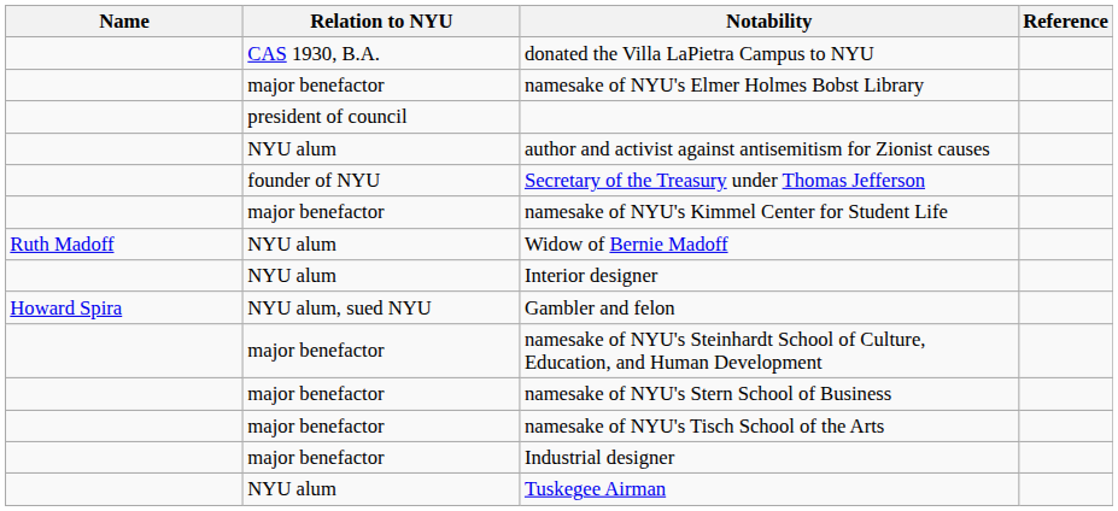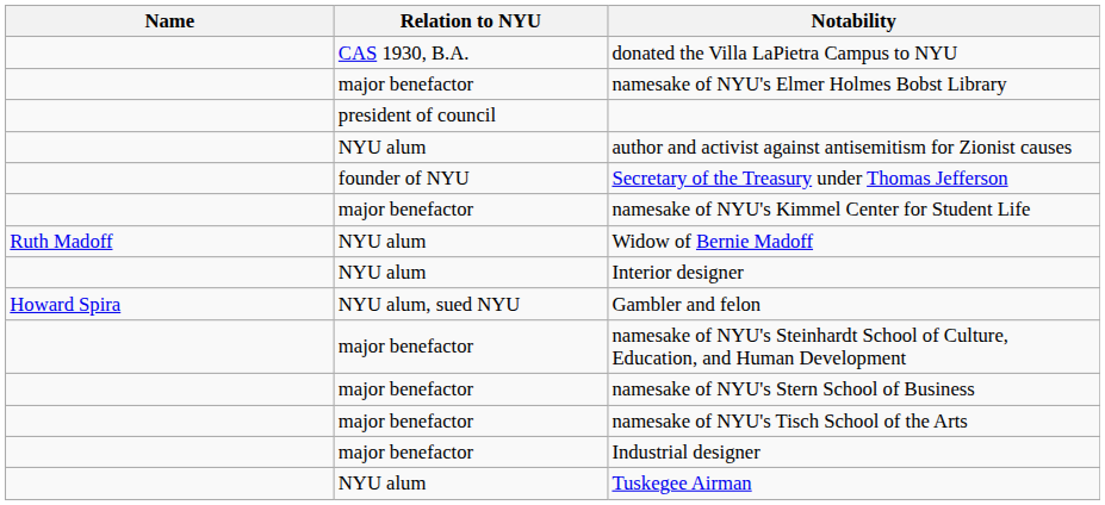 <table class="wikitable sortable" style="width:100%">
 <tr>
 <th style="width:*;">Name</th>
 <th style="width:25%;">Relation to NYU</th>
 <th style="width:45%;">Notability</th>
-<th style="width:5%;" class="unsortable">Reference</th>
 </tr>
 <tr>
 <td></td>
 <td><a href='#'>CAS</a> 1930, B.A.</td>
 <td>donated the Villa LaPietra Campus to NYU</td>
-<td style="text-align:center;"></td>
 </tr>
 <tr>
 <td></td>
 <td>major benefactor</td>
 <td>namesake of NYU's Elmer Holmes Bobst Library</td>
-<td style="text-align:center;"></td>
 </tr>
 <tr>
 <td></td>
 <td>president of council</td>
 <td></td>
-<td style="text-align:center;"></td>
 </tr>
 <tr>
 <td></td>
 <td>NYU alum</td>
 <td>author and activist against antisemitism for Zionist causes</td>
-<td style="text-align:center;"></td>
 </tr>
 <tr>
 <td></td>
 <td>founder of NYU</td>
 <td><a href='#'>Secretary of the Treasury</a> under <a href='#'>Thomas Jefferson</a></td>
-<td style="text-align:center;"></td>
 </tr>
 <tr>
 <td></td>
 <td>major benefactor</td>
 <td>namesake of NYU's Kimmel Center for Student Life</td>
-<td style="text-align:center;"></td>
 </tr>
 <tr>
 <td><a href='#'>Ruth Madoff</a></td>
 <td>NYU alum</td>
 <td>Widow of <a href='#'>Bernie Madoff</a></td>
-<td></td>
 </tr>
 <tr>
 <td></td>
 <td>NYU alum</td>
 <td>Interior designer</td>
-<td style="text-align:center;"></td>
 </tr>
 <tr>
 <td><a href='#'>Howard Spira</a></td>
 <td>NYU alum, sued NYU</td>
 <td>Gambler and felon</td>
-<td style="text-align:center;"></td>
 </tr>
 <tr>
 <td></td>
 <td>major benefactor</td>
 <td>namesake of NYU's Steinhardt School of Culture, Education, and Human Development</td>
-<td style="text-align:center;"></td>
 </tr>
 <tr>
 <td></td>
 <td>major benefactor</td>
 <td>namesake of NYU's Stern School of Business</td>
-<td style="text-align:center;"></td>
 </tr>
 <tr>
 <td></td>
 <td>major benefactor</td>
 <td>namesake of NYU's Tisch School of the Arts</td>
-<td style="text-align:center;"></td>
 </tr>
 <tr>
 <td></td>
 <td>major benefactor</td>
 <td>Industrial designer</td>
-<td style="text-align:center;"></td>
 </tr>
 <tr>
 <td></td>
 <td>NYU alum</td>
 <td><a href='#'>Tuskegee Airman</a></td>
-<td style="text-align:center;"></td>
 </tr>
 </table>
